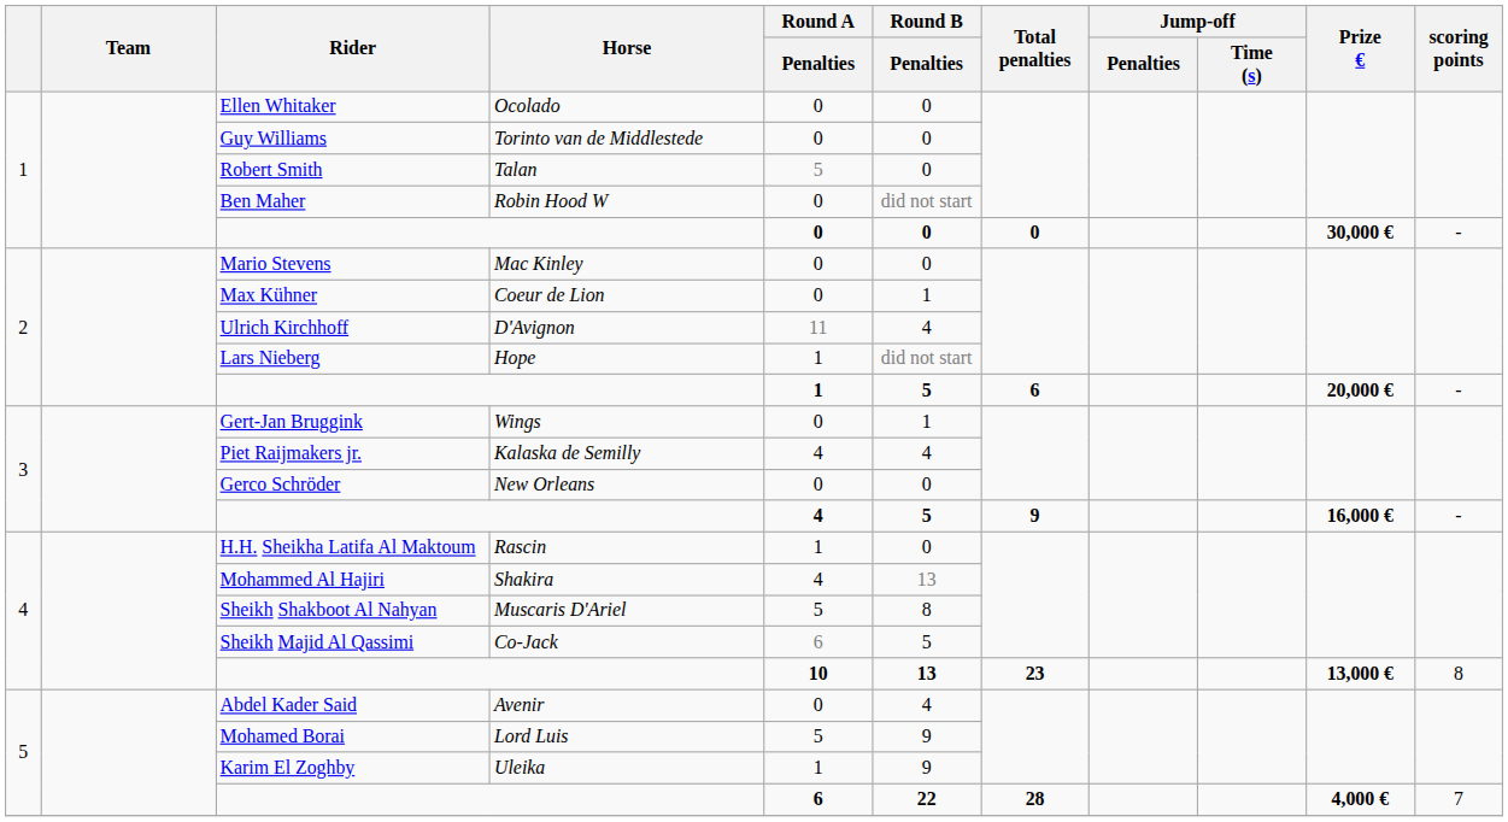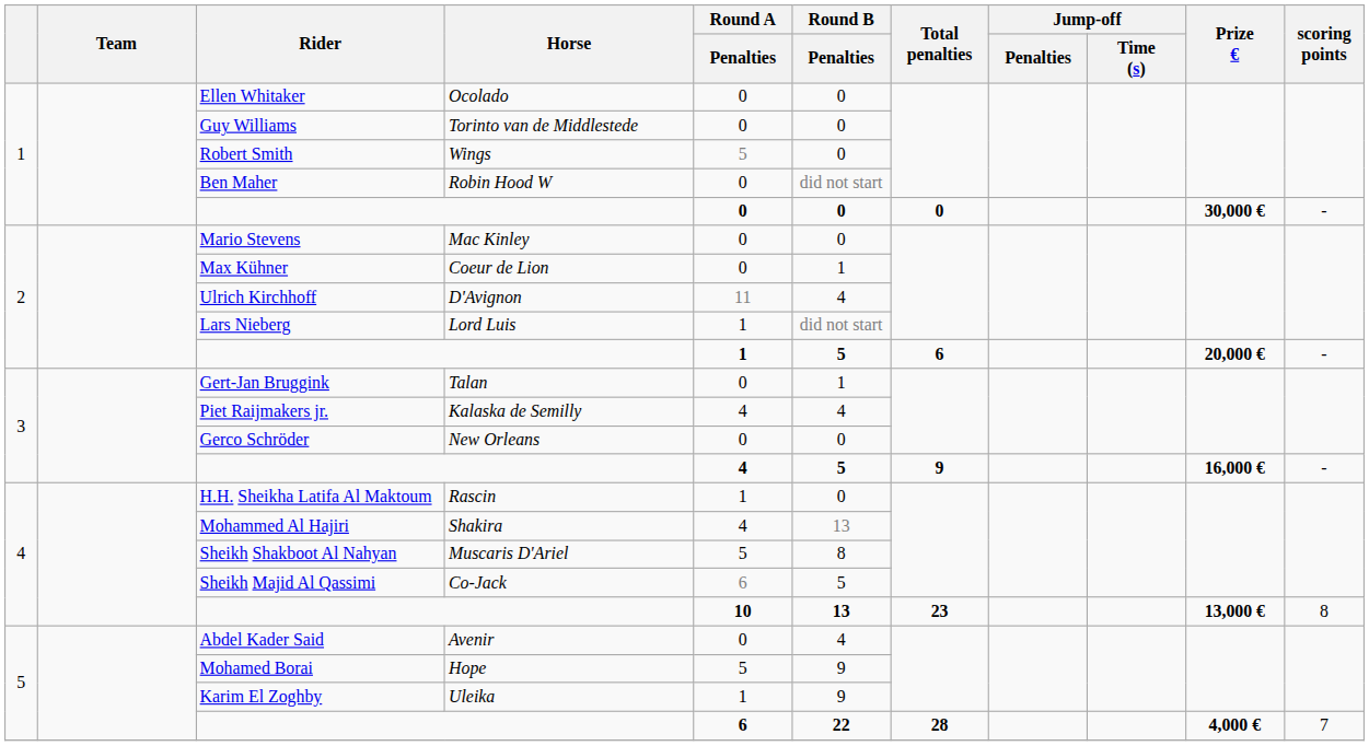 <table class="wikitable" style="font-size: 90%">
 <tr>
 <th rowspan=2 width=20></th>
 <th rowspan=2 width=125>Team</th>
 <th rowspan=2 width=200>Rider</th>
 <th rowspan=2 width=200>Horse</th>
 <th>Round A</th>
 <th>Round B</th>
 <th rowspan=2 width=75>Total penalties</th>
 <th colspan=2>Jump-off</th>
 <th rowspan=2 width=75>Prize<br><a href='#'>€</a></th>
 <th rowspan=2 width=60>scoring<br>points</th>
 </tr>
 <tr>
 <th width=75>Penalties</th>
 <th width=75>Penalties</th>
 <th width=75>Penalties</th>
 <th width=75>Time<br>(<a href='#'>s</a>)</th>
 </tr>
 <tr>
 <td rowspan=5 align=center>1</td>
 <td rowspan=5></td>
 <td><a href='#'>Ellen Whitaker</a></td>
 <td><em>Ocolado</em></td>
 <td align=center>0</td>
 <td align=center>0</td>
 <td rowspan=4></td>
 <td rowspan=4></td>
 <td rowspan=4></td>
 <td rowspan=4></td>
 <td rowspan=4></td>
 </tr>
 <tr>
 <td><a href='#'>Guy Williams</a></td>
 <td><em>Torinto van de Middlestede</em></td>
 <td align=center>0</td>
 <td align=center>0</td>
 </tr>
 <tr>
 <td><a href='#'>Robert Smith</a></td>
-<td><em>Talan</em></td>
+<td><em>Wings</em></td>
 <td align=center style=color:gray>5</td>
 <td align=center>0</td>
 </tr>
 <tr>
 <td><a href='#'>Ben Maher</a></td>
 <td><em>Robin Hood W</em></td>
 <td align=center>0</td>
 <td align=center style=color:gray>did not start</td>
 </tr>
 <tr>
 <td colspan=2></td>
 <td align=center><strong>0</strong></td>
 <td align=center><strong>0</strong></td>
 <td align=center><strong>0</strong></td>
 <td></td>
 <td></td>
 <td align=center><strong>30,000 €</strong></td>
 <td align=center>-</td>
 </tr>
 <tr>
 <td rowspan=5 align=center>2</td>
 <td rowspan=5></td>
 <td><a href='#'>Mario Stevens</a></td>
 <td><em>Mac Kinley</em></td>
 <td align=center>0</td>
 <td align=center>0</td>
 <td rowspan=4></td>
 <td rowspan=4></td>
 <td rowspan=4></td>
 <td rowspan=4></td>
 <td rowspan=4></td>
 </tr>
 <tr>
 <td><a href='#'>Max Kühner</a></td>
 <td><em>Coeur de Lion</em></td>
 <td align=center>0</td>
 <td align=center>1</td>
 </tr>
 <tr>
 <td><a href='#'>Ulrich Kirchhoff</a></td>
 <td><em>D'Avignon</em></td>
 <td align=center style=color:gray>11</td>
 <td align=center>4</td>
 </tr>
 <tr>
 <td><a href='#'>Lars Nieberg</a></td>
-<td><em>Hope</em></td>
+<td><em>Lord Luis</em></td>
 <td align=center>1</td>
 <td align=center style=color:gray>did not start</td>
 </tr>
 <tr>
 <td colspan=2></td>
 <td align=center><strong>1</strong></td>
 <td align=center><strong>5</strong></td>
 <td align=center><strong>6</strong></td>
 <td></td>
 <td></td>
 <td align=center><strong>20,000 €</strong></td>
 <td align=center>-</td>
 </tr>
 <tr>
 <td rowspan=4 align=center>3</td>
 <td rowspan=4></td>
 <td><a href='#'>Gert-Jan Bruggink</a></td>
-<td><em>Wings</em></td>
+<td><em>Talan</em></td>
 <td align=center>0</td>
 <td align=center>1</td>
 <td rowspan=3></td>
 <td rowspan=3></td>
 <td rowspan=3></td>
 <td rowspan=3></td>
 <td rowspan=3></td>
 </tr>
 <tr>
 <td><a href='#'>Piet Raijmakers jr.</a></td>
 <td><em>Kalaska de Semilly</em></td>
 <td align=center>4</td>
 <td align=center>4</td>
 </tr>
 <tr>
 <td><a href='#'>Gerco Schröder</a></td>
 <td><em>New Orleans</em></td>
 <td align=center>0</td>
 <td align=center>0</td>
 </tr>
 <tr>
 <td colspan=2></td>
 <td align=center><strong>4</strong></td>
 <td align=center><strong>5</strong></td>
 <td align=center><strong>9</strong></td>
 <td></td>
 <td></td>
 <td align=center><strong>16,000 €</strong></td>
 <td align=center>-</td>
 </tr>
 <tr>
 <td rowspan=5 align=center>4</td>
 <td rowspan=5></td>
 <td><a href='#'>H.H.</a> <a href='#'>Sheikha Latifa Al Maktoum</a></td>
 <td><em>Rascin</em></td>
 <td align=center>1</td>
 <td align=center>0</td>
 <td rowspan=4></td>
 <td rowspan=4></td>
 <td rowspan=4></td>
 <td rowspan=4></td>
 <td rowspan=4></td>
 </tr>
 <tr>
 <td><a href='#'>Mohammed Al Hajiri</a></td>
 <td><em>Shakira</em></td>
 <td align=center>4</td>
 <td align=center style=color:gray>13</td>
 </tr>
 <tr>
 <td><a href='#'>Sheikh</a> <a href='#'>Shakboot Al Nahyan</a></td>
 <td><em>Muscaris D'Ariel</em></td>
 <td align=center>5</td>
 <td align=center>8</td>
 </tr>
 <tr>
 <td><a href='#'>Sheikh</a> <a href='#'>Majid Al Qassimi</a></td>
 <td><em>Co-Jack</em></td>
 <td align=center style=color:gray>6</td>
 <td align=center>5</td>
 </tr>
 <tr>
 <td colspan=2></td>
 <td align=center><strong>10</strong></td>
 <td align=center><strong>13</strong></td>
 <td align=center><strong>23</strong></td>
 <td></td>
 <td></td>
 <td align=center><strong>13,000 €</strong></td>
 <td align=center>8</td>
 </tr>
 <tr>
 <td rowspan=4 align=center>5</td>
 <td rowspan=4></td>
 <td><a href='#'>Abdel Kader Said</a></td>
 <td><em>Avenir</em></td>
 <td align=center>0</td>
 <td align=center>4</td>
 <td rowspan=3></td>
 <td rowspan=3></td>
 <td rowspan=3></td>
 <td rowspan=3></td>
 <td rowspan=3></td>
 </tr>
 <tr>
 <td><a href='#'>Mohamed Borai</a></td>
-<td><em>Lord Luis</em></td>
+<td><em>Hope</em></td>
 <td align=center>5</td>
 <td align=center>9</td>
 </tr>
 <tr>
 <td><a href='#'>Karim El Zoghby</a></td>
 <td><em>Uleika</em></td>
 <td align=center>1</td>
 <td align=center>9</td>
 </tr>
 <tr>
 <td colspan=2></td>
 <td align=center><strong>6</strong></td>
 <td align=center><strong>22</strong></td>
 <td align=center><strong>28</strong></td>
 <td></td>
 <td></td>
 <td align=center><strong>4,000 €</strong></td>
 <td align=center>7</td>
 </tr>
 <tr>
 </tr>
 </table>
